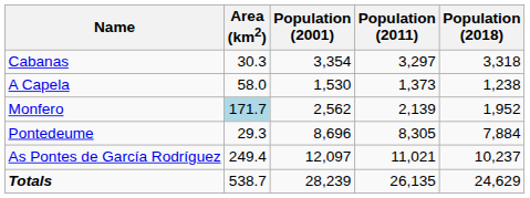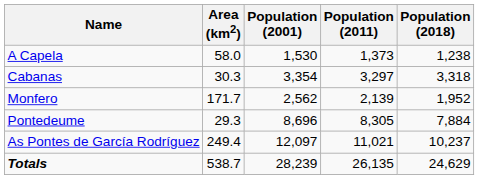 <table class="wikitable sortable">
 <tr>
 <th>Name</th>
 <th>Area<br>(km<sup>2</sup>)</th>
 <th>Population<br>(2001)</th>
 <th>Population<br>(2011)</th>
 <th>Population<br>(2018)</th>
 </tr>
 <tr>
+<td><a href='#'>A Capela</a></td>
+<td align="right">58.0</td>
+<td align="right">1,530</td>
+<td align="right">1,373</td>
+<td align="right">1,238</td>
+</tr>
+<tr>
 <td><a href='#'>Cabanas</a></td>
 <td align="right">30.3</td>
 <td align="right">3,354</td>
 <td align="right">3,297</td>
 <td align="right">3,318</td>
 </tr>
 <tr>
-<td><a href='#'>A Capela</a></td>
-<td align="right">58.0</td>
-<td align="right">1,530</td>
-<td align="right">1,373</td>
-<td align="right">1,238</td>
-</tr>
-<tr>
 <td><a href='#'>Monfero</a></td>
-<td align="right" style="background: lightblue;">171.7</td>
+<td align="right">171.7</td>
 <td align="right">2,562</td>
 <td align="right">2,139</td>
 <td align="right">1,952</td>
 </tr>
 <tr>
 <td><a href='#'>Pontedeume</a></td>
 <td align="right">29.3</td>
 <td align="right">8,696</td>
 <td align="right">8,305</td>
 <td align="right">7,884</td>
 </tr>
 <tr>
 <td><a href='#'>As Pontes de García Rodríguez</a></td>
 <td align="right">249.4</td>
 <td align="right">12,097</td>
 <td align="right">11,021</td>
 <td align="right">10,237</td>
 </tr>
 <tr>
 <td><strong><em>Totals</em></strong></td>
 <td align="right">538.7</td>
 <td align="right">28,239</td>
 <td align="right">26,135</td>
 <td align="right">24,629</td>
 </tr>
 </table>
